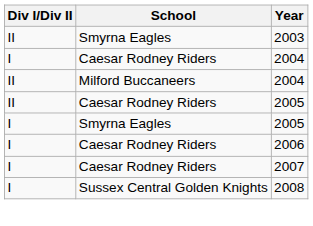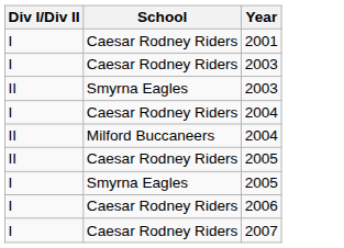 <table class="wikitable" style="float:left;">
 <tr style="white-space:nowrap;">
 <th>Div I/Div II</th>
 <th>School</th>
 <th>Year</th>
+</tr>
+<tr>
+<td>I</td>
+<td>Caesar Rodney Riders</td>
+<td>2001</td>
+</tr>
+<tr>
+<td>I</td>
+<td>Caesar Rodney Riders</td>
+<td>2003</td>
 </tr>
 <tr>
 <td>II</td>
 <td>Smyrna Eagles</td>
 <td>2003</td>
 </tr>
 <tr>
 <td>I</td>
 <td>Caesar Rodney Riders</td>
 <td>2004</td>
 </tr>
 <tr>
 <td>II</td>
 <td>Milford Buccaneers</td>
 <td>2004</td>
 </tr>
 <tr>
 <td>II</td>
 <td>Caesar Rodney Riders</td>
 <td>2005</td>
 </tr>
 <tr>
 <td>I</td>
 <td>Smyrna Eagles</td>
 <td>2005</td>
 </tr>
 <tr>
 <td>I</td>
 <td>Caesar Rodney Riders</td>
 <td>2006</td>
 </tr>
 <tr>
 <td>I</td>
 <td>Caesar Rodney Riders</td>
 <td>2007</td>
 </tr>
-<tr>
-<td>I</td>
-<td>Sussex Central Golden Knights</td>
-<td>2008</td>
-</tr>
 </table>
